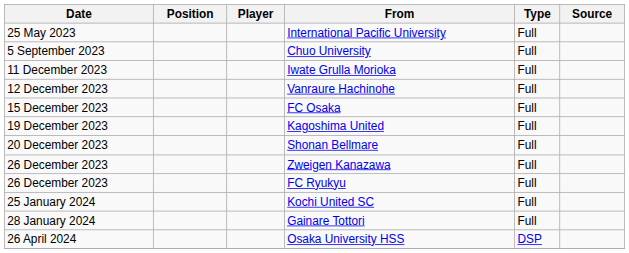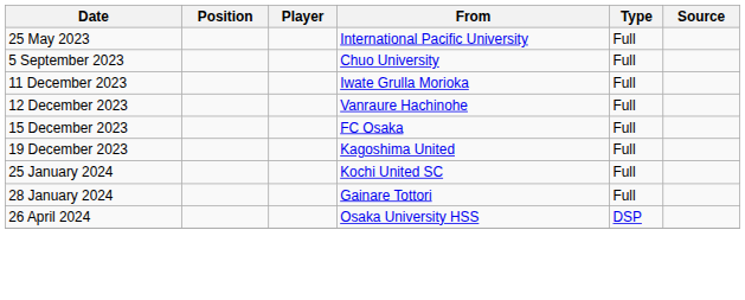 <table class="wikitable sortable" style="width:90%; text-align:center; font-size:95%; text-align:left;">
 <tr>
 <th>Date</th>
 <th>Position</th>
 <th>Player</th>
 <th>From</th>
 <th>Type</th>
 <th>Source</th>
 </tr>
 <tr>
 <td>25 May 2023</td>
 <td></td>
 <td></td>
 <td> <a href='#'>International Pacific University</a></td>
 <td>Full</td>
 <td></td>
 </tr>
 <tr>
 <td>5 September 2023</td>
 <td></td>
 <td></td>
 <td> <a href='#'>Chuo University</a></td>
 <td>Full</td>
 <td></td>
 </tr>
 <tr>
 <td>11 December 2023</td>
 <td></td>
 <td></td>
 <td> <a href='#'>Iwate Grulla Morioka</a></td>
 <td>Full</td>
 <td></td>
 </tr>
 <tr>
 <td>12 December 2023</td>
 <td></td>
 <td></td>
 <td> <a href='#'>Vanraure Hachinohe</a></td>
 <td>Full</td>
 <td></td>
 </tr>
 <tr>
 <td>15 December 2023</td>
 <td></td>
 <td></td>
 <td> <a href='#'>FC Osaka</a></td>
 <td>Full</td>
 <td></td>
 </tr>
 <tr>
 <td>19 December 2023</td>
 <td></td>
 <td></td>
 <td> <a href='#'>Kagoshima United</a></td>
 <td>Full</td>
 <td></td>
 </tr>
 <tr>
-<td>20 December 2023</td>
-<td></td>
-<td></td>
-<td> <a href='#'>Shonan Bellmare</a></td>
-<td>Full</td>
-<td></td>
-</tr>
-<tr>
-<td>26 December 2023</td>
-<td></td>
-<td></td>
-<td> <a href='#'>Zweigen Kanazawa</a></td>
-<td>Full</td>
-<td></td>
-</tr>
-<tr>
-<td>26 December 2023</td>
-<td></td>
-<td></td>
-<td> <a href='#'>FC Ryukyu</a></td>
-<td>Full</td>
-<td></td>
-</tr>
-<tr>
 <td>25 January 2024</td>
 <td></td>
 <td></td>
 <td> <a href='#'>Kochi United SC</a></td>
 <td>Full</td>
 <td></td>
 </tr>
 <tr>
 <td>28 January 2024</td>
 <td></td>
 <td></td>
 <td> <a href='#'>Gainare Tottori</a></td>
 <td>Full</td>
 <td></td>
 </tr>
 <tr>
 <td>26 April 2024</td>
 <td></td>
 <td></td>
 <td> <a href='#'>Osaka University HSS</a></td>
 <td><a href='#'>DSP</a></td>
 <td></td>
 </tr>
 <tr>
 </tr>
 </table>
